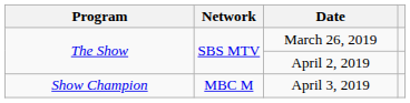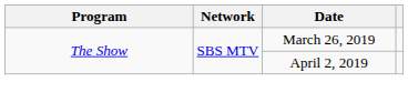 <table class="wikitable sortable" style="text-align:center">
 <tr>
 <th width="200">Program</th>
 <th>Network</th>
 <th width="140">Date</th>
 <th class=unsortable></th>
 </tr>
 <tr>
 <td rowspan="2"><em><a href='#'>The Show</a></em></td>
 <td rowspan="2"><a href='#'>SBS MTV</a></td>
 <td>March 26, 2019</td>
 <td></td>
 </tr>
 <tr>
 <td>April 2, 2019</td>
 <td></td>
 </tr>
-<tr>
-<td><em><a href='#'>Show Champion</a></em></td>
-<td><a href='#'>MBC M</a></td>
-<td>April 3, 2019</td>
-<td></td>
-</tr>
 </table>
